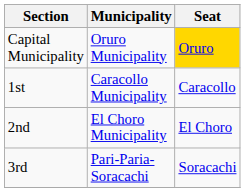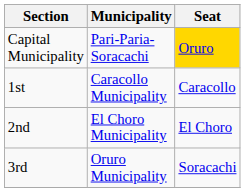 <table class="wikitable" border="1" style="width:35%;" border="1">
 <tr bgcolor=silver>
 <th>Section</th>
 <th>Municipality</th>
 <th>Seat</th>
 </tr>
 <tr>
 <td>Capital Municipality</td>
-<td><a href='#'>Oruro Municipality</a></td>
+<td><a href='#'>Pari-Paria-Soracachi</a></td>
 <td style="background: gold;"><a href='#'>Oruro</a></td>
 </tr>
 <tr>
 <td>1st</td>
 <td><a href='#'>Caracollo Municipality</a></td>
 <td><a href='#'>Caracollo</a></td>
 </tr>
 <tr>
 <td>2nd</td>
 <td><a href='#'>El Choro Municipality</a></td>
 <td><a href='#'>El Choro</a></td>
 </tr>
 <tr>
 <td>3rd</td>
-<td><a href='#'>Pari-Paria-Soracachi</a></td>
+<td><a href='#'>Oruro Municipality</a></td>
 <td><a href='#'>Soracachi</a></td>
 </tr>
 <tr>
 </tr>
 </table>
